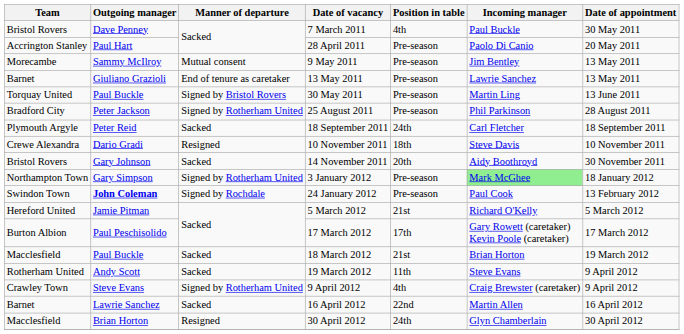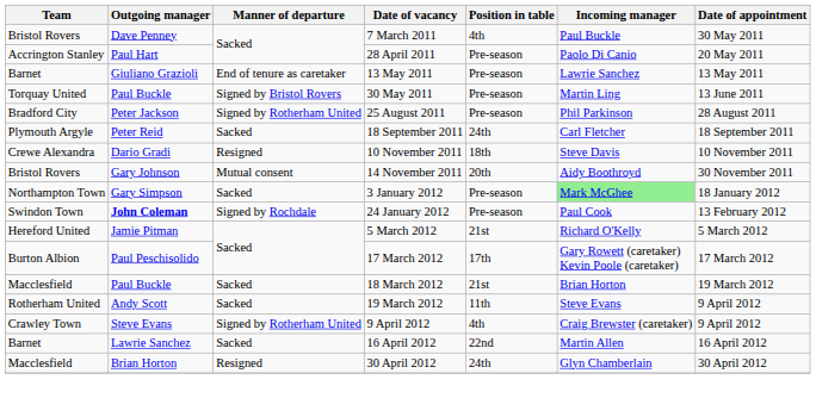 <table class="wikitable">
 <tr>
 <th>Team</th>
 <th>Outgoing manager</th>
 <th>Manner of departure</th>
 <th>Date of vacancy</th>
 <th>Position in table</th>
 <th>Incoming manager</th>
 <th>Date of appointment</th>
 </tr>
 <tr>
 <td>Bristol Rovers</td>
 <td><a href='#'>Dave Penney</a></td>
 <td rowspan="2">Sacked</td>
 <td>7 March 2011</td>
 <td>4th</td>
 <td><a href='#'>Paul Buckle</a></td>
 <td>30 May 2011</td>
 </tr>
 <tr>
 <td>Accrington Stanley</td>
 <td><a href='#'>Paul Hart</a></td>
 <td>28 April 2011</td>
 <td>Pre-season</td>
 <td><a href='#'>Paolo Di Canio</a></td>
 <td>20 May 2011</td>
-</tr>
-<tr>
-<td>Morecambe</td>
-<td><a href='#'>Sammy McIlroy</a></td>
-<td>Mutual consent</td>
-<td>9 May 2011</td>
-<td>Pre-season</td>
-<td><a href='#'>Jim Bentley</a></td>
-<td>13 May 2011</td>
 </tr>
 <tr>
 <td>Barnet</td>
 <td><a href='#'>Giuliano Grazioli</a></td>
 <td>End of tenure as caretaker</td>
 <td>13 May 2011</td>
 <td>Pre-season</td>
 <td><a href='#'>Lawrie Sanchez</a></td>
 <td>13 May 2011</td>
 </tr>
 <tr>
 <td>Torquay United</td>
 <td><a href='#'>Paul Buckle</a></td>
 <td>Signed by <a href='#'>Bristol Rovers</a></td>
 <td>30 May 2011</td>
 <td>Pre-season</td>
 <td><a href='#'>Martin Ling</a></td>
 <td>13 June 2011</td>
 </tr>
 <tr>
 <td>Bradford City</td>
 <td><a href='#'>Peter Jackson</a></td>
 <td>Signed by <a href='#'>Rotherham United</a></td>
 <td>25 August 2011</td>
 <td>Pre-season</td>
 <td><a href='#'>Phil Parkinson</a></td>
 <td>28 August 2011</td>
 </tr>
 <tr>
 <td>Plymouth Argyle</td>
 <td><a href='#'>Peter Reid</a></td>
 <td>Sacked</td>
 <td>18 September 2011</td>
 <td>24th</td>
 <td><a href='#'>Carl Fletcher</a></td>
 <td>18 September 2011</td>
 </tr>
 <tr>
 <td>Crewe Alexandra</td>
 <td><a href='#'>Dario Gradi</a></td>
 <td>Resigned</td>
 <td>10 November 2011</td>
 <td>18th</td>
 <td><a href='#'>Steve Davis</a></td>
 <td>10 November 2011</td>
 </tr>
 <tr>
 <td>Bristol Rovers</td>
 <td><a href='#'>Gary Johnson</a></td>
-<td>Sacked</td>
+<td>Mutual consent</td>
 <td>14 November 2011</td>
 <td>20th</td>
 <td><a href='#'>Aidy Boothroyd</a></td>
 <td>30 November 2011</td>
 </tr>
 <tr>
 <td>Northampton Town</td>
 <td><a href='#'>Gary Simpson</a></td>
-<td>Signed by <a href='#'>Rotherham United</a></td>
+<td>Sacked</td>
 <td>3 January 2012</td>
 <td>Pre-season</td>
 <td style="background: lightgreen;"><a href='#'>Mark McGhee</a></td>
 <td>18 January 2012</td>
 </tr>
 <tr>
 <td>Swindon Town</td>
 <td><strong><a href='#'>John Coleman</a></strong></td>
 <td>Signed by <a href='#'>Rochdale</a></td>
 <td>24 January 2012</td>
 <td>Pre-season</td>
 <td><a href='#'>Paul Cook</a></td>
 <td>13 February 2012</td>
 </tr>
 <tr>
 <td>Hereford United</td>
 <td><a href='#'>Jamie Pitman</a></td>
 <td rowspan="2">Sacked</td>
 <td>5 March 2012</td>
 <td>21st</td>
 <td><a href='#'>Richard O'Kelly</a></td>
 <td>5 March 2012</td>
 </tr>
 <tr>
 <td>Burton Albion</td>
 <td><a href='#'>Paul Peschisolido</a></td>
 <td>17 March 2012</td>
 <td>17th</td>
 <td><a href='#'>Gary Rowett</a> (caretaker)<br><a href='#'>Kevin Poole</a> (caretaker)</td>
 <td>17 March 2012</td>
 </tr>
 <tr>
 <td>Macclesfield</td>
 <td><a href='#'>Paul Buckle</a></td>
 <td>Sacked</td>
 <td>18 March 2012</td>
 <td>21st</td>
 <td><a href='#'>Brian Horton</a></td>
 <td>19 March 2012</td>
 </tr>
 <tr>
 <td>Rotherham United</td>
 <td><a href='#'>Andy Scott</a></td>
 <td>Sacked</td>
 <td>19 March 2012</td>
 <td>11th</td>
 <td><a href='#'>Steve Evans</a></td>
 <td>9 April 2012</td>
 </tr>
 <tr>
 <td>Crawley Town</td>
 <td><a href='#'>Steve Evans</a></td>
 <td>Signed by <a href='#'>Rotherham United</a></td>
 <td>9 April 2012</td>
 <td>4th</td>
 <td><a href='#'>Craig Brewster</a> (caretaker)</td>
 <td>9 April 2012</td>
 </tr>
 <tr>
 <td>Barnet</td>
 <td><a href='#'>Lawrie Sanchez</a></td>
 <td>Sacked</td>
 <td>16 April 2012</td>
 <td>22nd</td>
 <td><a href='#'>Martin Allen</a></td>
 <td>16 April 2012</td>
 </tr>
 <tr>
 <td>Macclesfield</td>
 <td><a href='#'>Brian Horton</a></td>
 <td>Resigned</td>
 <td>30 April 2012</td>
 <td>24th</td>
 <td><a href='#'>Glyn Chamberlain</a></td>
 <td>30 April 2012</td>
 </tr>
 <tr>
 </tr>
 </table>
